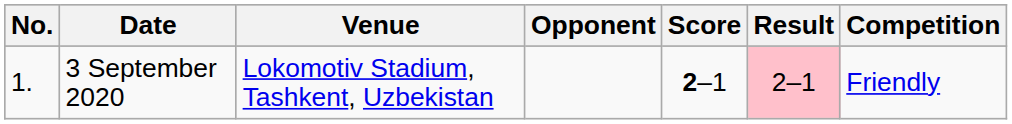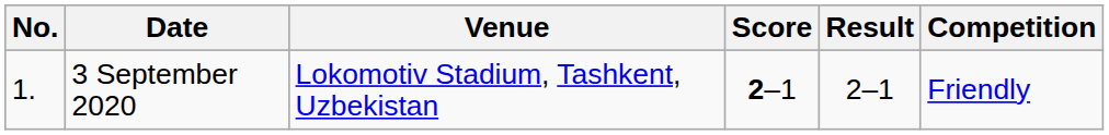 <table class="wikitable">
 <tr>
 <th>No.</th>
 <th>Date</th>
 <th>Venue</th>
-<th>Opponent</th>
 <th>Score</th>
 <th>Result</th>
 <th>Competition</th>
 </tr>
 <tr>
 <td>1.</td>
 <td>3 September 2020</td>
 <td><a href='#'>Lokomotiv Stadium</a>, <a href='#'>Tashkent</a>, <a href='#'>Uzbekistan</a></td>
-<td></td>
 <td align=center><strong>2</strong>–1</td>
-<td align=center style="background: pink;">2–1</td>
+<td align=center>2–1</td>
 <td><a href='#'>Friendly</a></td>
 </tr>
 </table>
